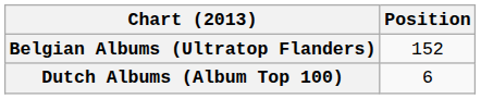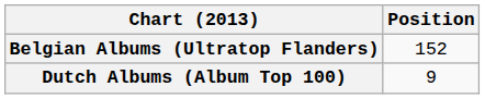 <table class="wikitable sortable plainrowheaders" style="text-align:center">
 <tr>
 <th scope="col">Chart (2013)</th>
 <th scope="col">Position</th>
 </tr>
 <tr>
 <th scope="row">Belgian Albums (Ultratop Flanders)</th>
 <td>152</td>
 </tr>
 <tr>
 <th scope="row">Dutch Albums (Album Top 100)</th>
-<td>6</td>
+<td>9</td>
 </tr>
 </table>
